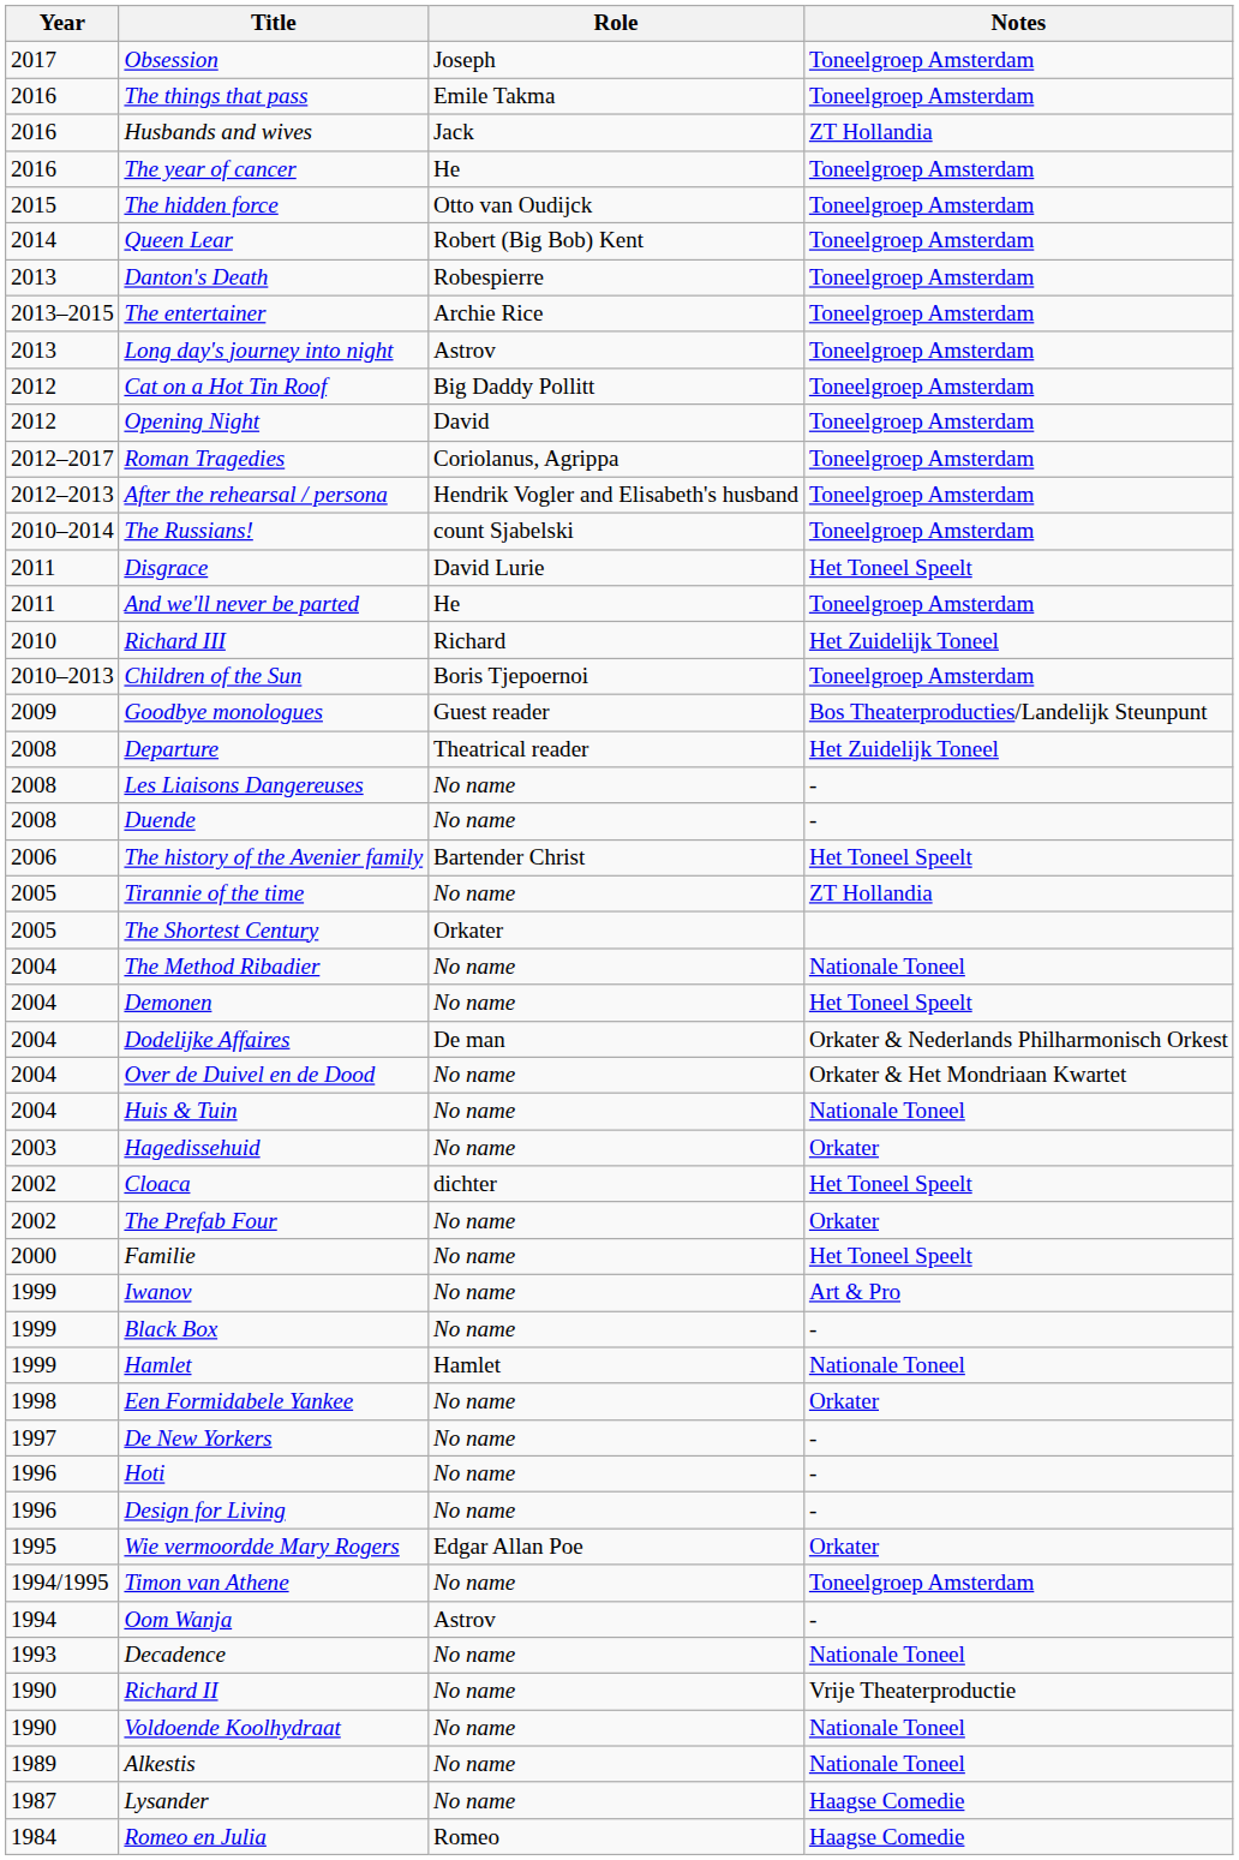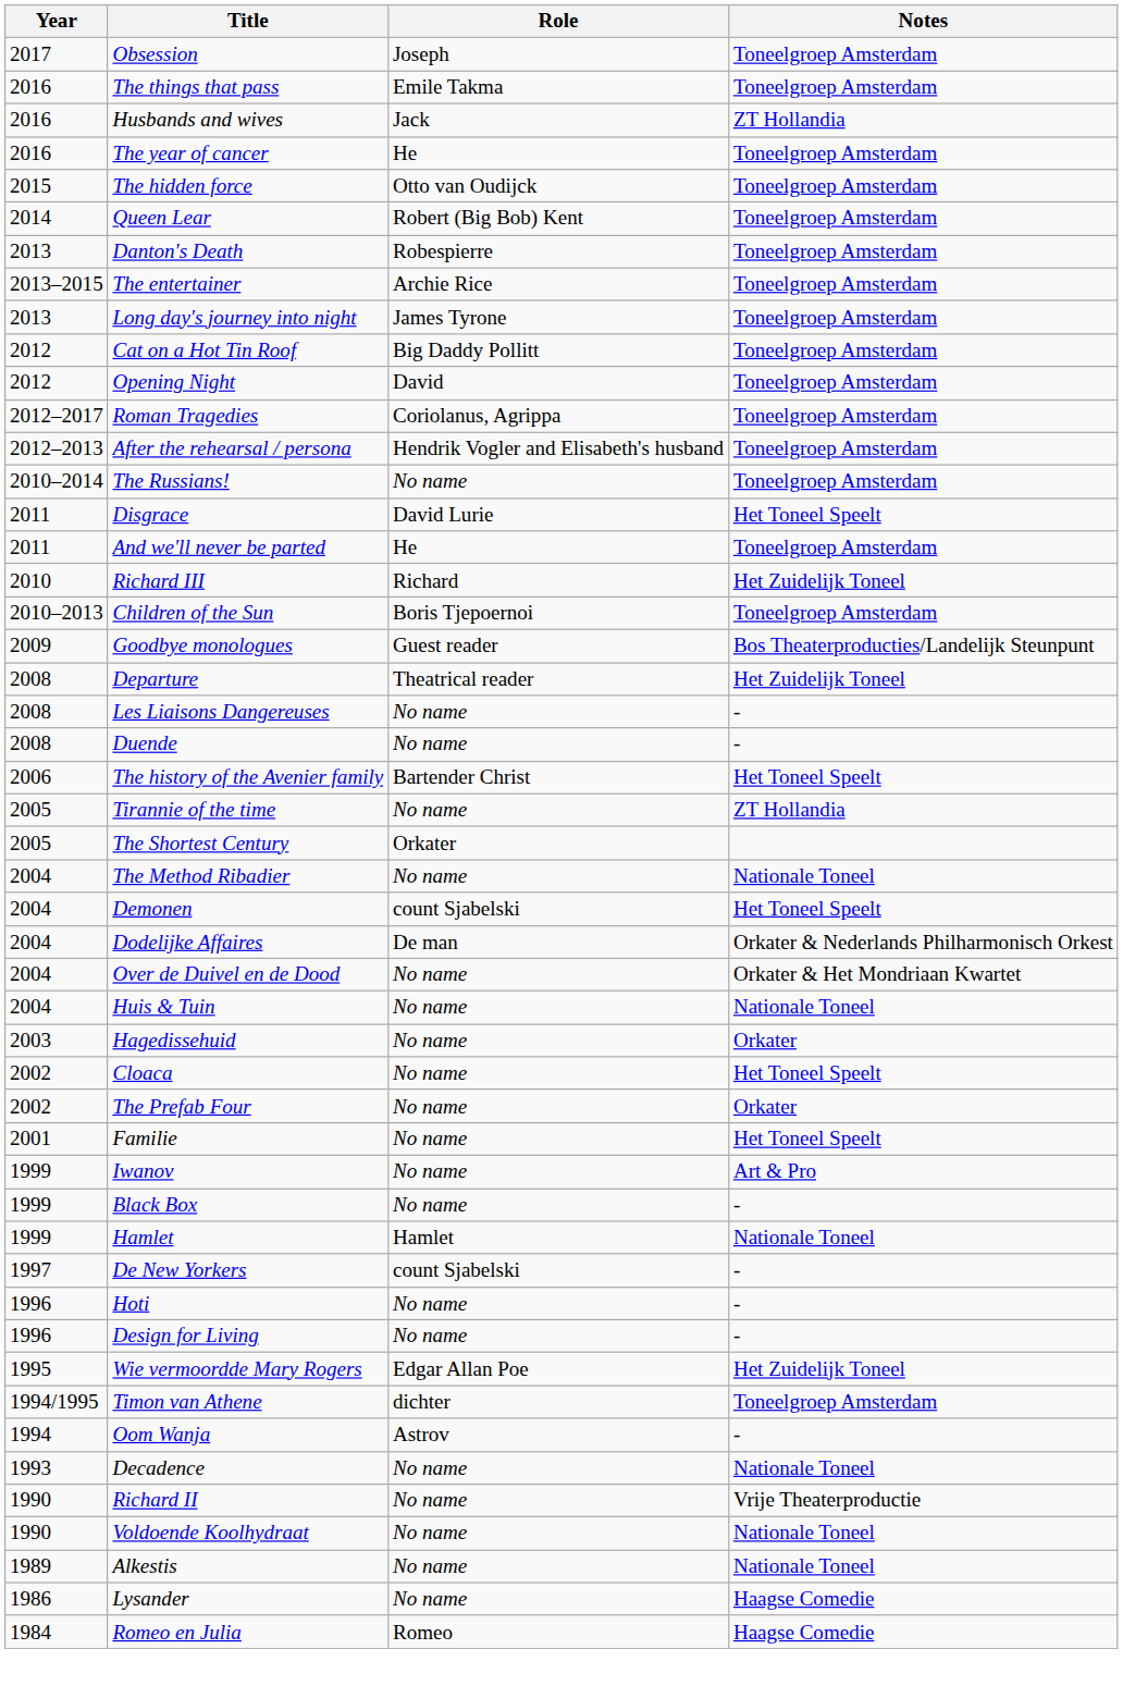 <table class="wikitable sortable">
 <tr>
 <th>Year</th>
 <th>Title</th>
 <th>Role</th>
 <th class="unsortable">Notes</th>
 </tr>
 <tr>
 <td>2017</td>
 <td><em><a href='#'>Obsession</a></em></td>
 <td>Joseph</td>
 <td><a href='#'>Toneelgroep Amsterdam</a></td>
 </tr>
 <tr>
 <td>2016</td>
 <td><em><a href='#'>The things that pass</a></em></td>
 <td>Emile Takma</td>
 <td><a href='#'>Toneelgroep Amsterdam</a></td>
 </tr>
 <tr>
 <td>2016</td>
 <td><em>Husbands and wives</em></td>
 <td>Jack</td>
 <td><a href='#'>ZT Hollandia</a></td>
 </tr>
 <tr>
 <td>2016</td>
 <td><em><a href='#'>The year of cancer</a></em></td>
 <td>He</td>
 <td><a href='#'>Toneelgroep Amsterdam</a></td>
 </tr>
 <tr>
 <td>2015</td>
 <td><em><a href='#'>The hidden force</a></em></td>
 <td>Otto van Oudijck</td>
 <td><a href='#'>Toneelgroep Amsterdam</a></td>
 </tr>
 <tr>
 <td>2014</td>
 <td><em><a href='#'>Queen Lear</a></em></td>
 <td>Robert (Big Bob) Kent</td>
 <td><a href='#'>Toneelgroep Amsterdam</a></td>
 </tr>
 <tr>
 <td>2013</td>
 <td><em><a href='#'>Danton's Death</a></em></td>
 <td>Robespierre</td>
 <td><a href='#'>Toneelgroep Amsterdam</a></td>
 </tr>
 <tr>
 <td>2013–2015</td>
 <td><em><a href='#'>The entertainer</a></em></td>
 <td>Archie Rice</td>
 <td><a href='#'>Toneelgroep Amsterdam</a></td>
 </tr>
 <tr>
 <td>2013</td>
 <td><em><a href='#'>Long day's journey into night</a></em></td>
-<td>Astrov</td>
+<td>James Tyrone</td>
 <td><a href='#'>Toneelgroep Amsterdam</a></td>
 </tr>
 <tr>
 <td>2012</td>
 <td><em><a href='#'>Cat on a Hot Tin Roof</a></em></td>
 <td>Big Daddy Pollitt</td>
 <td><a href='#'>Toneelgroep Amsterdam</a></td>
 </tr>
 <tr>
 <td>2012</td>
 <td><em><a href='#'>Opening Night</a></em></td>
 <td>David</td>
 <td><a href='#'>Toneelgroep Amsterdam</a></td>
 </tr>
 <tr>
 <td>2012–2017</td>
 <td><em><a href='#'>Roman Tragedies</a></em></td>
 <td>Coriolanus, Agrippa</td>
 <td><a href='#'>Toneelgroep Amsterdam</a></td>
 </tr>
 <tr>
 <td>2012–2013</td>
 <td><em><a href='#'>After the rehearsal / persona</a></em></td>
 <td>Hendrik Vogler and Elisabeth's husband</td>
 <td><a href='#'>Toneelgroep Amsterdam</a></td>
 </tr>
 <tr>
 <td>2010–2014</td>
 <td><em><a href='#'>The Russians!</a></em></td>
-<td>count Sjabelski</td>
+<td><em>No name</em></td>
 <td><a href='#'>Toneelgroep Amsterdam</a></td>
 </tr>
 <tr>
 <td>2011</td>
 <td><em><a href='#'>Disgrace</a></em></td>
 <td>David Lurie</td>
 <td><a href='#'>Het Toneel Speelt</a></td>
 </tr>
 <tr>
 <td>2011</td>
 <td><em><a href='#'>And we'll never be parted</a></em></td>
 <td>He</td>
 <td><a href='#'>Toneelgroep Amsterdam</a></td>
 </tr>
 <tr>
 <td>2010</td>
 <td><em><a href='#'>Richard III</a></em></td>
 <td>Richard</td>
 <td><a href='#'>Het Zuidelijk Toneel</a></td>
 </tr>
 <tr>
 <td>2010–2013</td>
 <td><em><a href='#'>Children of the Sun</a></em></td>
 <td>Boris Tjepoernoi</td>
 <td><a href='#'>Toneelgroep Amsterdam</a></td>
 </tr>
 <tr>
 <td>2009</td>
 <td><em><a href='#'>Goodbye monologues</a></em></td>
 <td>Guest reader</td>
 <td><a href='#'>Bos Theaterproducties</a>/Landelijk Steunpunt</td>
 </tr>
 <tr>
 <td>2008</td>
 <td><em><a href='#'>Departure</a></em></td>
 <td>Theatrical reader</td>
 <td><a href='#'>Het Zuidelijk Toneel</a></td>
 </tr>
 <tr>
 <td>2008</td>
 <td><em><a href='#'>Les Liaisons Dangereuses</a></em></td>
 <td><em>No name</em></td>
 <td>-</td>
 </tr>
 <tr>
 <td>2008</td>
 <td><em><a href='#'>Duende</a></em></td>
 <td><em>No name</em></td>
 <td>-</td>
 </tr>
 <tr>
 <td>2006</td>
 <td><em><a href='#'>The history of the Avenier family</a></em></td>
 <td>Bartender Christ</td>
 <td><a href='#'>Het Toneel Speelt</a></td>
 </tr>
 <tr>
 <td>2005</td>
 <td><em><a href='#'>Tirannie of the time</a></em></td>
 <td><em>No name</em></td>
 <td><a href='#'>ZT Hollandia</a></td>
 </tr>
 <tr>
 <td>2005</td>
 <td><em><a href='#'>The Shortest Century</a></em></td>
 <td>Orkater</td>
 <td></td>
 </tr>
 <tr>
 <td>2004</td>
 <td><em><a href='#'>The Method Ribadier</a></em></td>
 <td><em>No name</em></td>
 <td><a href='#'>Nationale Toneel</a></td>
 </tr>
 <tr>
 <td>2004</td>
 <td><em><a href='#'>Demonen</a></em></td>
-<td><em>No name</em></td>
+<td>count Sjabelski</td>
 <td><a href='#'>Het Toneel Speelt</a></td>
 </tr>
 <tr>
 <td>2004</td>
 <td><em><a href='#'>Dodelijke Affaires</a></em></td>
 <td>De man</td>
 <td>Orkater & Nederlands Philharmonisch Orkest</td>
 </tr>
 <tr>
 <td>2004</td>
 <td><em><a href='#'>Over de Duivel en de Dood</a></em></td>
 <td><em>No name</em></td>
 <td>Orkater & Het Mondriaan Kwartet</td>
 </tr>
 <tr>
 <td>2004</td>
 <td><em><a href='#'>Huis & Tuin</a></em></td>
 <td><em>No name</em></td>
 <td><a href='#'>Nationale Toneel</a></td>
 </tr>
 <tr>
 <td>2003</td>
 <td><em><a href='#'>Hagedissehuid</a></em></td>
 <td><em>No name</em></td>
 <td><a href='#'>Orkater</a></td>
 </tr>
 <tr>
 <td>2002</td>
 <td><em><a href='#'>Cloaca</a></em></td>
-<td>dichter</td>
+<td><em>No name</em></td>
 <td><a href='#'>Het Toneel Speelt</a></td>
 </tr>
 <tr>
 <td>2002</td>
 <td><em><a href='#'>The Prefab Four</a></em></td>
 <td><em>No name</em></td>
 <td><a href='#'>Orkater</a></td>
 </tr>
 <tr>
-<td>2000</td>
+<td>2001</td>
 <td><em>Familie</em></td>
 <td><em>No name</em></td>
 <td><a href='#'>Het Toneel Speelt</a></td>
 </tr>
 <tr>
 <td>1999</td>
 <td><em><a href='#'>Iwanov</a></em></td>
 <td><em>No name</em></td>
 <td><a href='#'>Art & Pro</a></td>
 </tr>
 <tr>
 <td>1999</td>
 <td><em><a href='#'>Black Box</a></em></td>
 <td><em>No name</em></td>
 <td>-</td>
 </tr>
 <tr>
 <td>1999</td>
 <td><em><a href='#'>Hamlet</a></em></td>
 <td>Hamlet</td>
 <td><a href='#'>Nationale Toneel</a></td>
 </tr>
 <tr>
-<td>1998</td>
-<td><em><a href='#'>Een Formidabele Yankee</a></em></td>
-<td><em>No name</em></td>
-<td><a href='#'>Orkater</a></td>
-</tr>
-<tr>
 <td>1997</td>
 <td><em><a href='#'>De New Yorkers</a></em></td>
-<td><em>No name</em></td>
+<td>count Sjabelski</td>
 <td>-</td>
 </tr>
 <tr>
 <td>1996</td>
 <td><em><a href='#'>Hoti</a></em></td>
 <td><em>No name</em></td>
 <td>-</td>
 </tr>
 <tr>
 <td>1996</td>
 <td><em><a href='#'>Design for Living</a></em></td>
 <td><em>No name</em></td>
 <td>-</td>
 </tr>
 <tr>
 <td>1995</td>
 <td><em><a href='#'>Wie vermoordde Mary Rogers</a></em></td>
 <td>Edgar Allan Poe</td>
-<td><a href='#'>Orkater</a></td>
+<td><a href='#'>Het Zuidelijk Toneel</a></td>
 </tr>
 <tr>
 <td>1994/1995</td>
 <td><em><a href='#'>Timon van Athene</a></em></td>
-<td><em>No name</em></td>
+<td>dichter</td>
 <td><a href='#'>Toneelgroep Amsterdam</a></td>
 </tr>
 <tr>
 <td>1994</td>
 <td><em><a href='#'>Oom Wanja</a></em></td>
 <td>Astrov</td>
 <td>-</td>
 </tr>
 <tr>
 <td>1993</td>
 <td><em>Decadence</em></td>
 <td><em>No name</em></td>
 <td><a href='#'>Nationale Toneel</a></td>
 </tr>
 <tr>
 <td>1990</td>
 <td><em><a href='#'>Richard II</a></em></td>
 <td><em>No name</em></td>
 <td>Vrije Theaterproductie</td>
 </tr>
 <tr>
 <td>1990</td>
 <td><em><a href='#'>Voldoende Koolhydraat</a></em></td>
 <td><em>No name</em></td>
 <td><a href='#'>Nationale Toneel</a></td>
 </tr>
 <tr>
 <td>1989</td>
 <td><em>Alkestis</em></td>
 <td><em>No name</em></td>
 <td><a href='#'>Nationale Toneel</a></td>
 </tr>
 <tr>
-<td>1987</td>
+<td>1986</td>
 <td><em>Lysander</em></td>
 <td><em>No name</em></td>
 <td><a href='#'>Haagse Comedie</a></td>
 </tr>
 <tr>
 <td>1984</td>
 <td><em><a href='#'>Romeo en Julia</a></em></td>
 <td>Romeo</td>
 <td><a href='#'>Haagse Comedie</a></td>
 </tr>
 </table>
